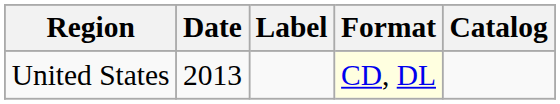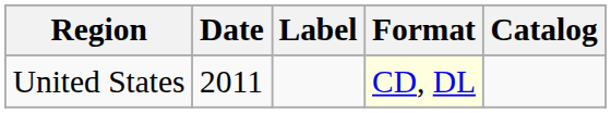 <table class="wikitable">
 <tr>
 <th>Region</th>
 <th>Date</th>
 <th>Label</th>
 <th>Format</th>
 <th>Catalog</th>
 </tr>
 <tr>
 <td>United States</td>
-<td>2013</td>
+<td>2011</td>
 <td></td>
 <td style="background: lightyellow;"><a href='#'>CD</a>, <a href='#'>DL</a></td>
 <td></td>
 </tr>
 </table>
